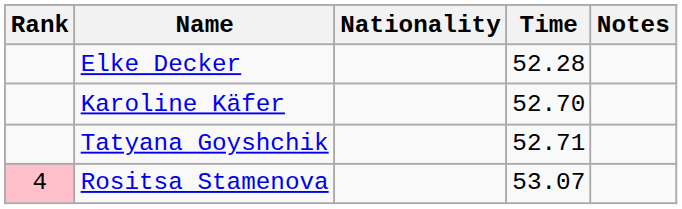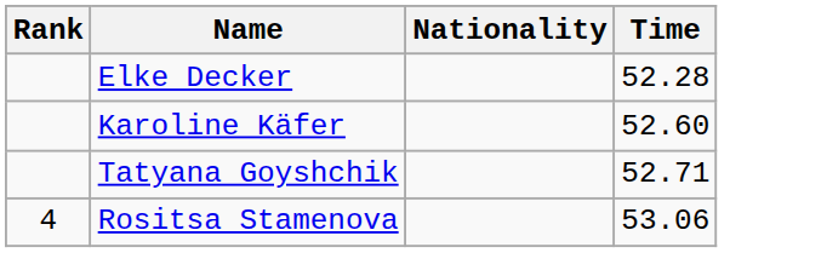 <table class="wikitable sortable" style="text-align:center">
 <tr>
 <th>Rank</th>
 <th>Name</th>
 <th>Nationality</th>
 <th>Time</th>
-<th>Notes</th>
 </tr>
 <tr>
 <td></td>
 <td align="left"><a href='#'>Elke Decker</a></td>
 <td align=left></td>
 <td>52.28</td>
-<td></td>
 </tr>
 <tr>
 <td></td>
 <td align="left"><a href='#'>Karoline Käfer</a></td>
 <td align=left></td>
-<td>52.70</td>
-<td></td>
+<td>52.60</td>
 </tr>
 <tr>
 <td></td>
 <td align="left"><a href='#'>Tatyana Goyshchik</a></td>
 <td align=left></td>
 <td>52.71</td>
-<td></td>
 </tr>
 <tr>
-<td style="background: pink;">4</td>
+<td>4</td>
 <td align="left"><a href='#'>Rositsa Stamenova</a></td>
 <td align=left></td>
-<td>53.07</td>
-<td></td>
+<td>53.06</td>
 </tr>
 </table>
